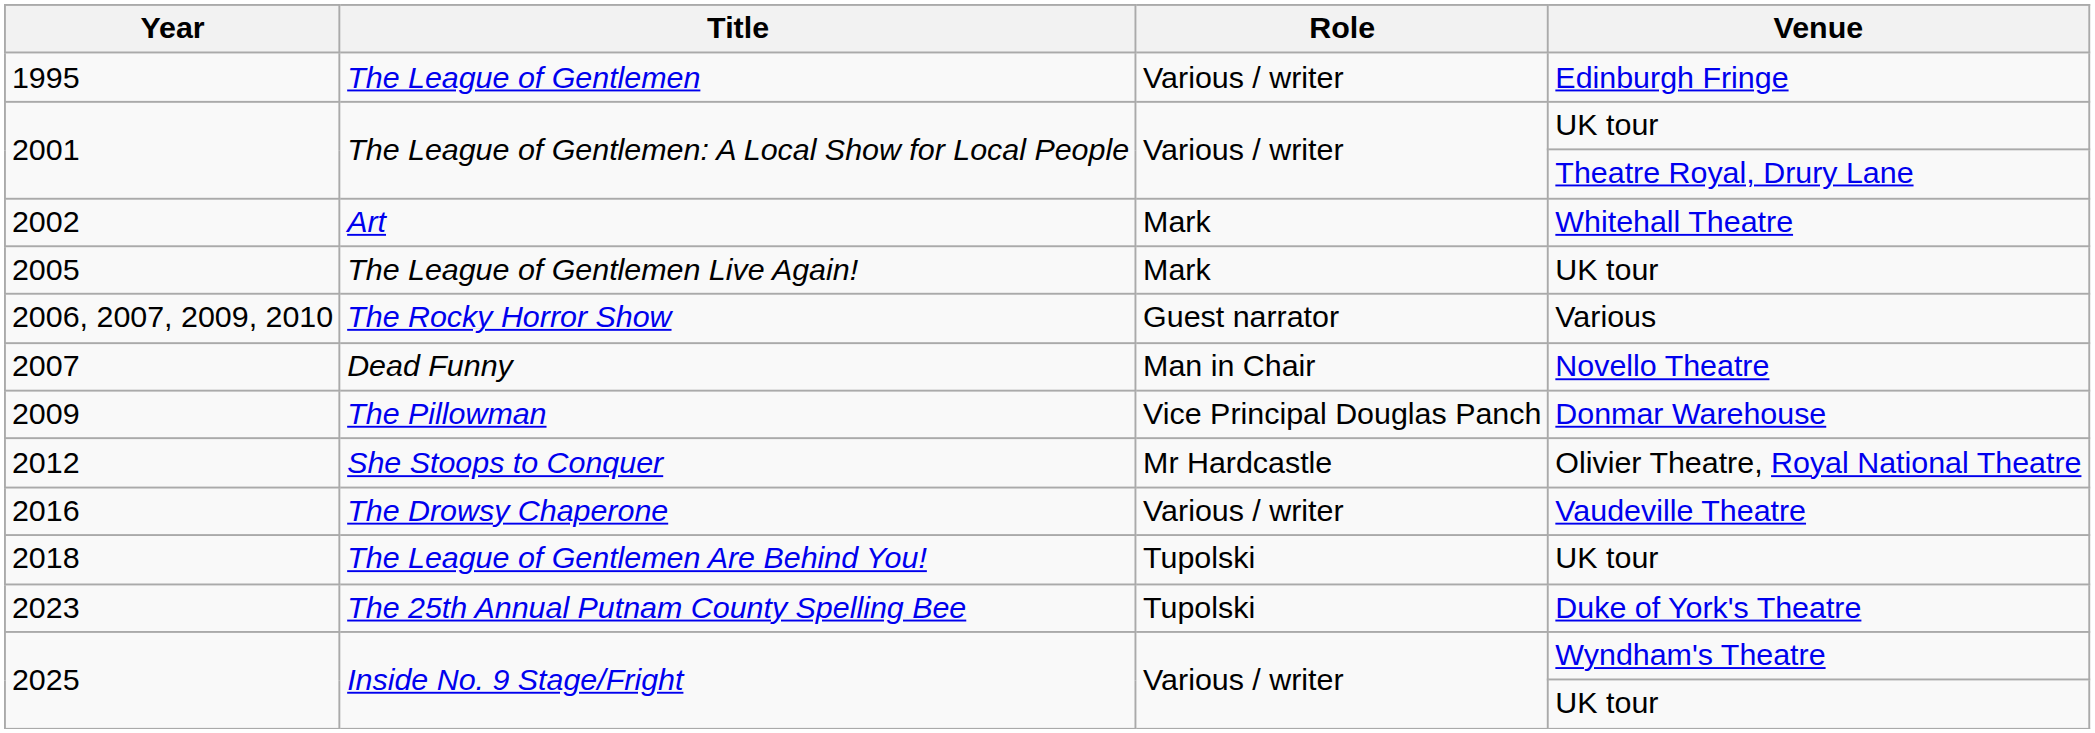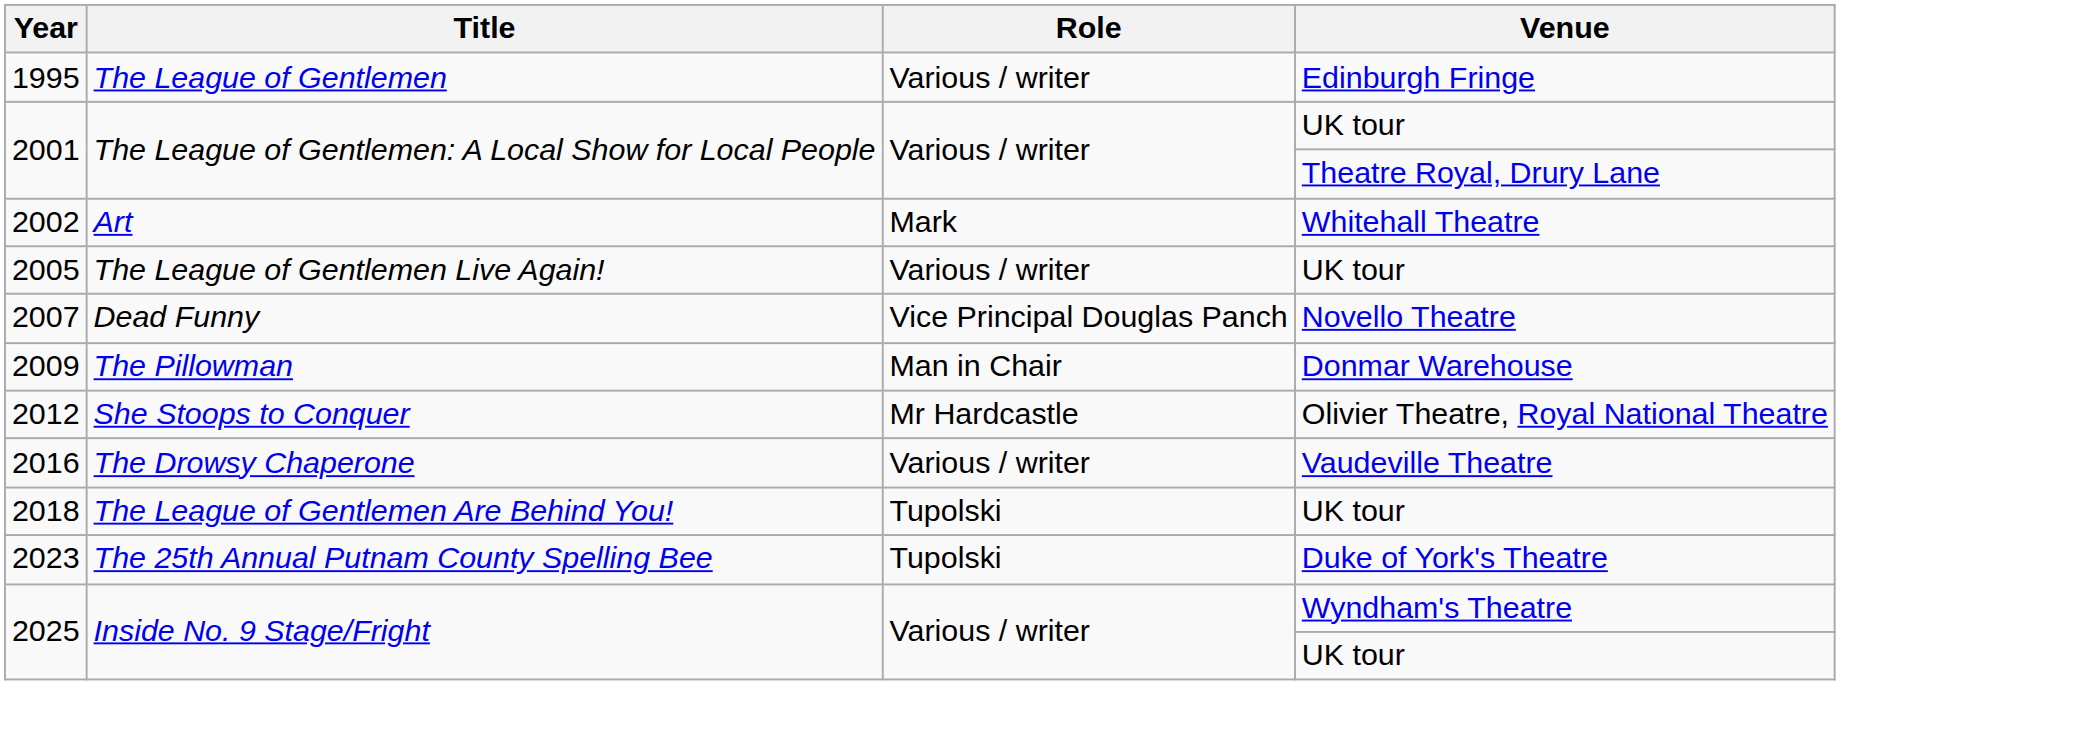 <table class="wikitable sortable">
 <tr>
 <th>Year</th>
 <th>Title</th>
 <th>Role</th>
 <th>Venue</th>
 </tr>
 <tr>
 <td>1995</td>
 <td><a href='#'><em>The League of Gentlemen</em></a></td>
 <td>Various / writer</td>
 <td><a href='#'>Edinburgh Fringe</a></td>
 </tr>
 <tr>
 <td rowspan="2">2001</td>
 <td rowspan="2"><em>The League of Gentlemen: A Local Show for Local People</em></td>
 <td rowspan="2">Various / writer</td>
 <td>UK tour</td>
 </tr>
 <tr>
 <td><a href='#'>Theatre Royal, Drury Lane</a></td>
 </tr>
 <tr>
 <td>2002</td>
 <td><a href='#'><em>Art</em></a></td>
 <td>Mark</td>
 <td><a href='#'>Whitehall Theatre</a></td>
 </tr>
 <tr>
 <td>2005</td>
 <td><em>The League of Gentlemen Live Again!</em></td>
-<td>Mark</td>
+<td>Various / writer</td>
 <td>UK tour</td>
-</tr>
-<tr>
-<td>2006, 2007, 2009, 2010</td>
-<td><em><a href='#'>The Rocky Horror Show</a></em></td>
-<td>Guest narrator</td>
-<td>Various</td>
 </tr>
 <tr>
 <td>2007</td>
 <td><em>Dead Funny</em></td>
-<td>Man in Chair</td>
+<td>Vice Principal Douglas Panch</td>
 <td><a href='#'>Novello Theatre</a></td>
 </tr>
 <tr>
 <td>2009</td>
 <td><em><a href='#'>The Pillowman</a></em></td>
-<td>Vice Principal Douglas Panch</td>
+<td>Man in Chair</td>
 <td><a href='#'>Donmar Warehouse</a></td>
 </tr>
 <tr>
 <td>2012</td>
 <td><em><a href='#'>She Stoops to Conquer</a></em></td>
 <td>Mr Hardcastle</td>
 <td>Olivier Theatre, <a href='#'>Royal National Theatre</a></td>
 </tr>
 <tr>
 <td>2016</td>
 <td><em><a href='#'>The Drowsy Chaperone</a></em></td>
 <td>Various / writer</td>
 <td><a href='#'>Vaudeville Theatre</a></td>
 </tr>
 <tr>
 <td>2018</td>
 <td><a href='#'><em>The League of Gentlemen Are Behind You!</em></a></td>
 <td>Tupolski</td>
 <td>UK tour</td>
 </tr>
 <tr>
 <td>2023</td>
 <td><em><a href='#'>The 25th Annual Putnam County Spelling Bee</a></em></td>
 <td>Tupolski</td>
 <td><a href='#'>Duke of York's Theatre</a></td>
 </tr>
 <tr>
 <td rowspan="2">2025</td>
 <td rowspan="2"><em><a href='#'>Inside No. 9 Stage/Fright</a></em></td>
 <td rowspan="2">Various / writer</td>
 <td><a href='#'>Wyndham's Theatre</a></td>
 </tr>
 <tr>
 <td>UK tour</td>
 </tr>
 </table>
